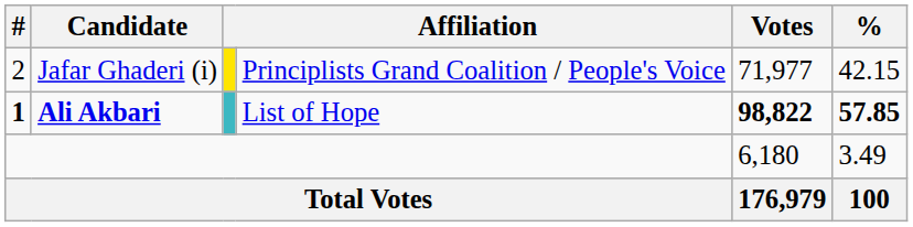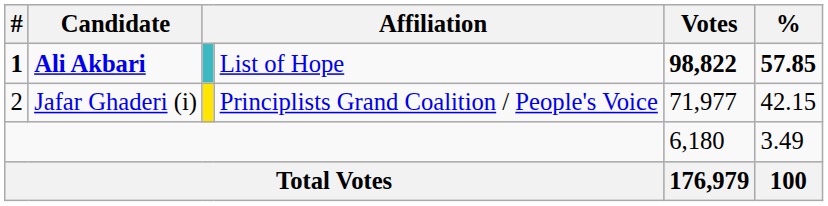 <table class="wikitable">
 <tr>
 <th>#</th>
 <th>Candidate</th>
 <th colspan="2">Affiliation</th>
 <th>Votes</th>
 <th>%</th>
 </tr>
 <tr>
+<td><strong>1</strong></td>
+<td><strong><a href='#'>Ali Akbari</a></strong></td>
+<td style="background:#3cb8c2"></td>
+<td><a href='#'>List of Hope</a></td>
+<td><strong>98,822</strong></td>
+<td><strong>57.85</strong></td>
+</tr>
+<tr>
 <td>2</td>
 <td><a href='#'>Jafar Ghaderi</a> (<abbr>i</abbr>)</td>
 <td style="background:#ffe500"></td>
 <td><a href='#'>Principlists Grand Coalition</a> / <a href='#'>People's Voice</a></td>
 <td>71,977</td>
 <td>42.15</td>
-</tr>
-<tr>
-<td><strong>1</strong></td>
-<td><strong><a href='#'>Ali Akbari</a></strong></td>
-<td style="background:#3cb8c2"></td>
-<td><a href='#'>List of Hope</a></td>
-<td><strong>98,822</strong></td>
-<td><strong>57.85</strong></td>
 </tr>
 <tr>
 <td colspan="4"></td>
 <td>6,180</td>
 <td>3.49</td>
 </tr>
 <tr>
 <th colspan="4">Total Votes</th>
 <th>176,979</th>
 <th>100</th>
 </tr>
 </table>
